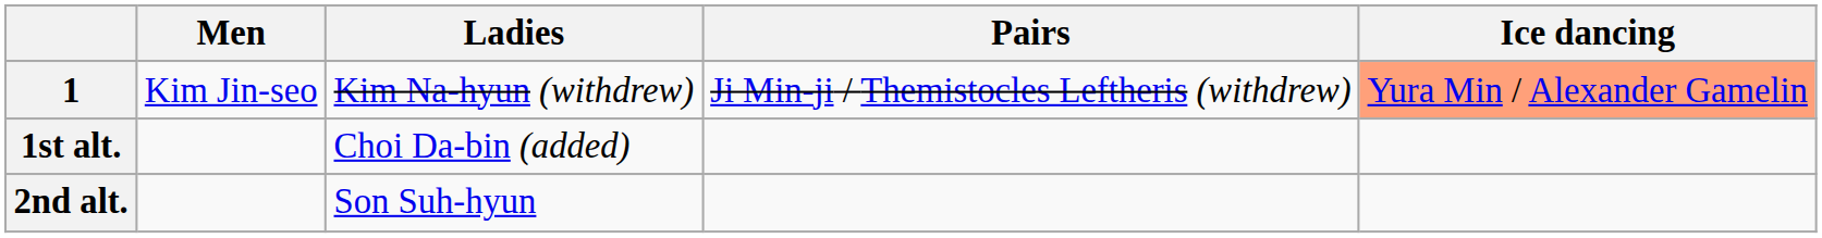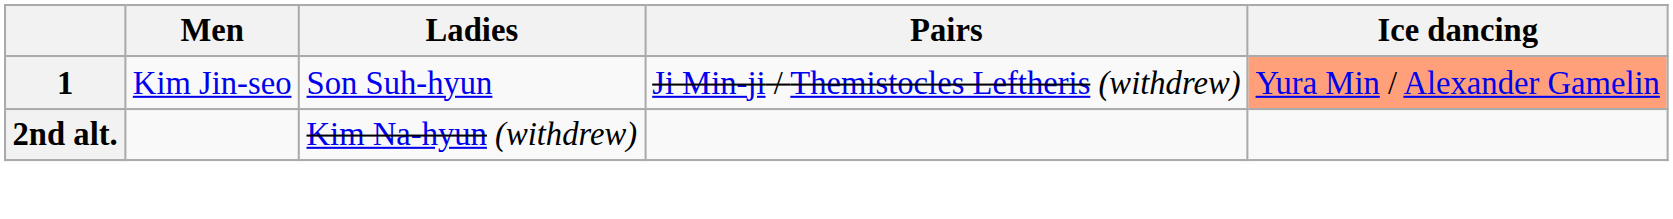 <table class="wikitable">
 <tr>
 <th></th>
 <th>Men</th>
 <th>Ladies</th>
 <th>Pairs</th>
 <th>Ice dancing</th>
 </tr>
 <tr>
 <th>1</th>
 <td><a href='#'>Kim Jin-seo</a></td>
-<td><s><a href='#'>Kim Na-hyun</a></s> <em>(withdrew)</em></td>
+<td><a href='#'>Son Suh-hyun</a></td>
 <td><s><a href='#'>Ji Min-ji</a> / <a href='#'>Themistocles Leftheris</a></s> <em>(withdrew)</em></td>
 <td style="background: lightsalmon;"><a href='#'>Yura Min</a> / <a href='#'>Alexander Gamelin</a></td>
 </tr>
 <tr>
-<th>1st alt.</th>
-<td></td>
-<td><a href='#'>Choi Da-bin</a> <em>(added)</em></td>
-<td></td>
-<td></td>
-</tr>
-<tr>
 <th>2nd alt.</th>
 <td></td>
-<td><a href='#'>Son Suh-hyun</a></td>
+<td><s><a href='#'>Kim Na-hyun</a></s> <em>(withdrew)</em></td>
 <td></td>
 <td></td>
 </tr>
 </table>
